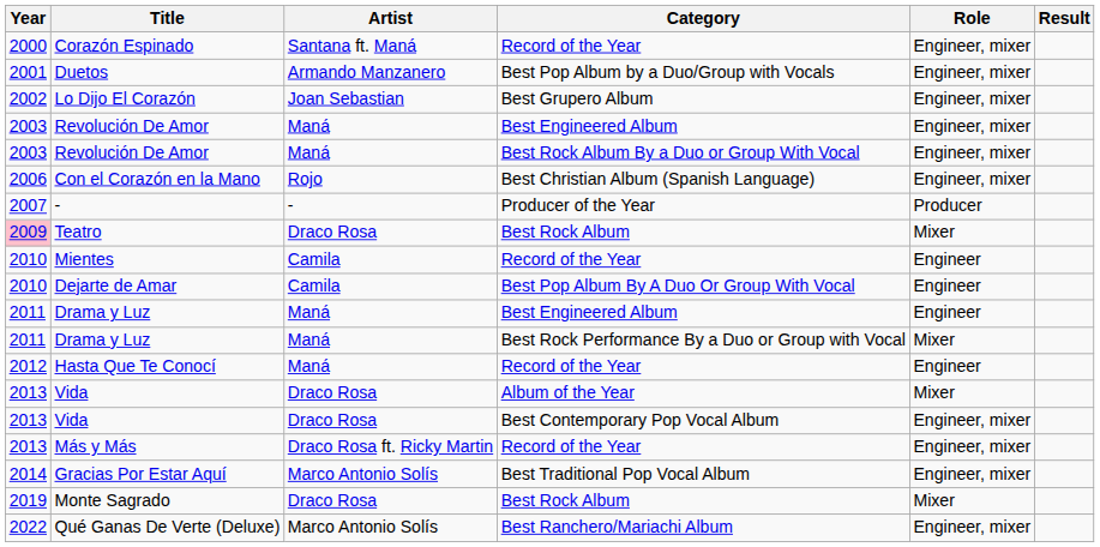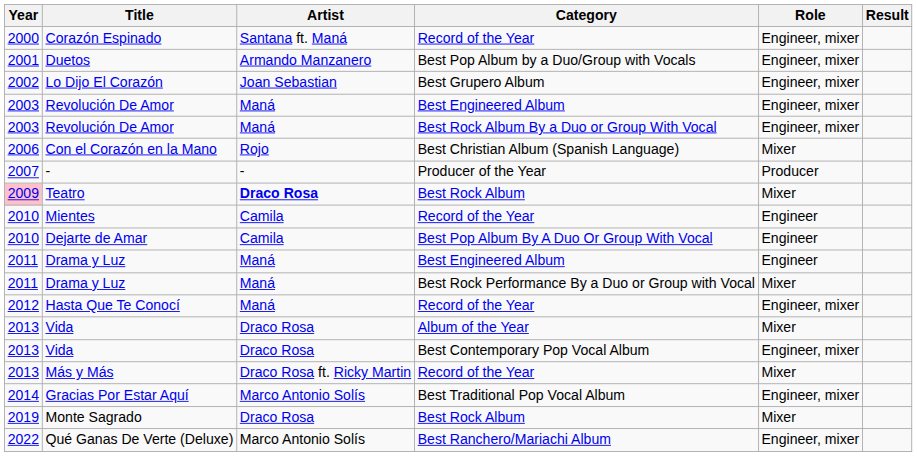 <table class="wikitable sortable">
 <tr>
 <th>Year</th>
 <th>Title</th>
 <th>Artist</th>
 <th>Category</th>
 <th>Role</th>
 <th>Result</th>
 </tr>
 <tr>
 <td><a href='#'>2000</a></td>
 <td><a href='#'>Corazón Espinado</a></td>
 <td><a href='#'>Santana</a> ft. <a href='#'>Maná</a></td>
 <td><a href='#'>Record of the Year</a></td>
 <td>Engineer, mixer</td>
 <td></td>
 </tr>
 <tr>
 <td><a href='#'>2001</a></td>
 <td><a href='#'>Duetos</a></td>
 <td><a href='#'>Armando Manzanero</a></td>
 <td>Best Pop Album by a Duo/Group with Vocals</td>
 <td>Engineer, mixer</td>
 <td></td>
 </tr>
 <tr>
 <td><a href='#'>2002</a></td>
 <td><a href='#'>Lo Dijo El Corazón</a></td>
 <td><a href='#'>Joan Sebastian</a></td>
 <td>Best Grupero Album</td>
 <td>Engineer, mixer</td>
 <td></td>
 </tr>
 <tr>
 <td><a href='#'>2003</a></td>
 <td><a href='#'>Revolución De Amor</a></td>
 <td><a href='#'>Maná</a></td>
 <td><a href='#'>Best Engineered Album</a></td>
 <td>Engineer, mixer</td>
 <td></td>
 </tr>
 <tr>
 <td><a href='#'>2003</a></td>
 <td><a href='#'>Revolución De Amor</a></td>
 <td><a href='#'>Maná</a></td>
 <td><a href='#'>Best Rock Album By a Duo or Group With Vocal</a></td>
 <td>Engineer, mixer</td>
 <td></td>
 </tr>
 <tr>
 <td><a href='#'>2006</a></td>
 <td><a href='#'>Con el Corazón en la Mano</a></td>
 <td><a href='#'>Rojo</a></td>
 <td>Best Christian Album (Spanish Language)</td>
-<td>Engineer, mixer</td>
+<td>Mixer</td>
 <td></td>
 </tr>
 <tr>
 <td><a href='#'>2007</a></td>
 <td>-</td>
 <td>-</td>
 <td>Producer of the Year</td>
 <td>Producer</td>
 <td></td>
 </tr>
 <tr>
 <td style="background: pink;"><a href='#'>2009</a></td>
 <td><a href='#'>Teatro</a></td>
-<td><a href='#'>Draco Rosa</a></td>
+<td><strong><a href='#'>Draco Rosa</a></strong></td>
 <td><a href='#'>Best Rock Album</a></td>
 <td>Mixer</td>
 <td></td>
 </tr>
 <tr>
 <td><a href='#'>2010</a></td>
 <td><a href='#'>Mientes</a></td>
 <td><a href='#'>Camila</a></td>
 <td><a href='#'>Record of the Year</a></td>
 <td>Engineer</td>
 <td></td>
 </tr>
 <tr>
 <td><a href='#'>2010</a></td>
 <td><a href='#'>Dejarte de Amar</a></td>
 <td><a href='#'>Camila</a></td>
 <td><a href='#'>Best Pop Album By A Duo Or Group With Vocal</a></td>
 <td>Engineer</td>
 <td></td>
 </tr>
 <tr>
 <td><a href='#'>2011</a></td>
 <td><a href='#'>Drama y Luz</a></td>
 <td><a href='#'>Maná</a></td>
 <td><a href='#'>Best Engineered Album</a></td>
 <td>Engineer</td>
 <td></td>
 </tr>
 <tr>
 <td><a href='#'>2011</a></td>
 <td><a href='#'>Drama y Luz</a></td>
 <td><a href='#'>Maná</a></td>
 <td>Best Rock Performance By a Duo or Group with Vocal</td>
 <td>Mixer</td>
 <td></td>
 </tr>
 <tr>
 <td><a href='#'>2012</a></td>
 <td><a href='#'>Hasta Que Te Conocí</a></td>
 <td><a href='#'>Maná</a></td>
 <td><a href='#'>Record of the Year</a></td>
-<td>Engineer</td>
+<td>Engineer, mixer</td>
 <td></td>
 </tr>
 <tr>
 <td><a href='#'>2013</a></td>
 <td><a href='#'>Vida</a></td>
 <td><a href='#'>Draco Rosa</a></td>
 <td><a href='#'>Album of the Year</a></td>
 <td>Mixer</td>
 <td></td>
 </tr>
 <tr>
 <td><a href='#'>2013</a></td>
 <td><a href='#'>Vida</a></td>
 <td><a href='#'>Draco Rosa</a></td>
 <td>Best Contemporary Pop Vocal Album</td>
 <td>Engineer, mixer</td>
 <td></td>
 </tr>
 <tr>
 <td><a href='#'>2013</a></td>
 <td><a href='#'>Más y Más</a></td>
 <td><a href='#'>Draco Rosa</a> ft. <a href='#'>Ricky Martin</a></td>
 <td><a href='#'>Record of the Year</a></td>
-<td>Engineer, mixer</td>
+<td>Mixer</td>
 <td></td>
 </tr>
 <tr>
 <td><a href='#'>2014</a></td>
 <td><a href='#'>Gracias Por Estar Aquí</a></td>
 <td><a href='#'>Marco Antonio Solís</a></td>
 <td>Best Traditional Pop Vocal Album</td>
 <td>Engineer, mixer</td>
 <td></td>
 </tr>
 <tr>
 <td><a href='#'>2019</a></td>
 <td>Monte Sagrado</td>
 <td><a href='#'>Draco Rosa</a></td>
 <td><a href='#'>Best Rock Album</a></td>
 <td>Mixer</td>
 <td></td>
 </tr>
 <tr>
 <td><a href='#'>2022</a></td>
 <td>Qué Ganas De Verte (Deluxe)</td>
 <td>Marco Antonio Solís</td>
 <td><a href='#'>Best Ranchero/Mariachi Album</a></td>
 <td>Engineer, mixer</td>
 <td></td>
 </tr>
 </table>
